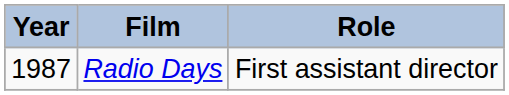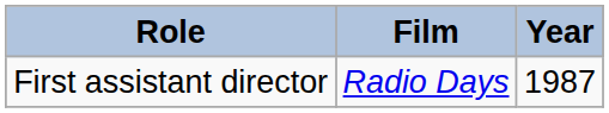 <table class="wikitable" style="font-size:95%;">
 <tr>
+<th style="background:#B0C4DE;">Role</th>
+<th style="background:#B0C4DE;">Film</th>
 <th style="background:#B0C4DE;">Year</th>
-<th style="background:#B0C4DE;">Film</th>
-<th style="background:#B0C4DE;">Role</th>
 </tr>
 <tr>
+<td>First assistant director</td>
+<td><em><a href='#'>Radio Days</a></em></td>
 <td>1987</td>
-<td><em><a href='#'>Radio Days</a></em></td>
-<td>First assistant director</td>
 </tr>
 </table>
